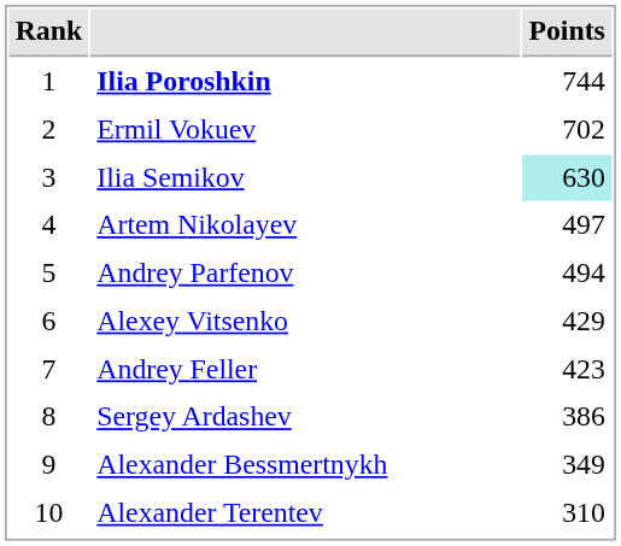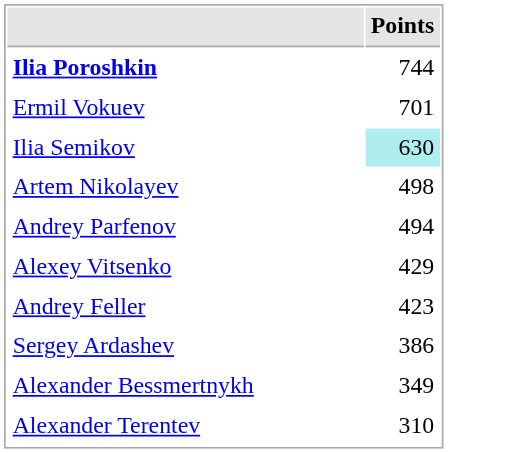 <table cellspacing="1" cellpadding="3" style="border:1px solid #AAAAAA;font-size:86%">
 <tr style="background-color: #E4E4E4;">
-<th style="border-bottom:1px solid #AAAAAA" width=10>Rank</th>
 <th style="border-bottom:1px solid #AAAAAA" width=200></th>
 <th style="border-bottom:1px solid #AAAAAA" width=20 align=right>Points</th>
 </tr>
 <tr>
-<td align=center>1</td>
 <td> <strong><a href='#'>Ilia Poroshkin</a></strong></td>
 <td align=right>744</td>
 </tr>
 <tr>
-<td align=center>2</td>
 <td> <a href='#'>Ermil Vokuev</a></td>
-<td align=right>702</td>
+<td align=right>701</td>
 </tr>
 <tr>
-<td align=center>3</td>
 <td> <a href='#'>Ilia Semikov</a></td>
 <td align=right style="background: paleturquoise;">630</td>
 </tr>
 <tr>
-<td align=center>4</td>
 <td> <a href='#'>Artem Nikolayev</a></td>
-<td align=right>497</td>
+<td align=right>498</td>
 </tr>
 <tr>
-<td align=center>5</td>
 <td> <a href='#'>Andrey Parfenov</a></td>
 <td align=right>494</td>
 </tr>
 <tr>
-<td align=center>6</td>
 <td> <a href='#'>Alexey Vitsenko</a></td>
 <td align=right>429</td>
 </tr>
 <tr>
-<td align=center>7</td>
 <td> <a href='#'>Andrey Feller</a></td>
 <td align=right>423</td>
 </tr>
 <tr>
-<td align=center>8</td>
 <td> <a href='#'>Sergey Ardashev</a></td>
 <td align=right>386</td>
 </tr>
 <tr>
-<td align=center>9</td>
 <td> <a href='#'>Alexander Bessmertnykh</a></td>
 <td align=right>349</td>
 </tr>
 <tr>
-<td align=center>10</td>
 <td> <a href='#'>Alexander Terentev</a></td>
 <td align=right>310</td>
 </tr>
 </table>
